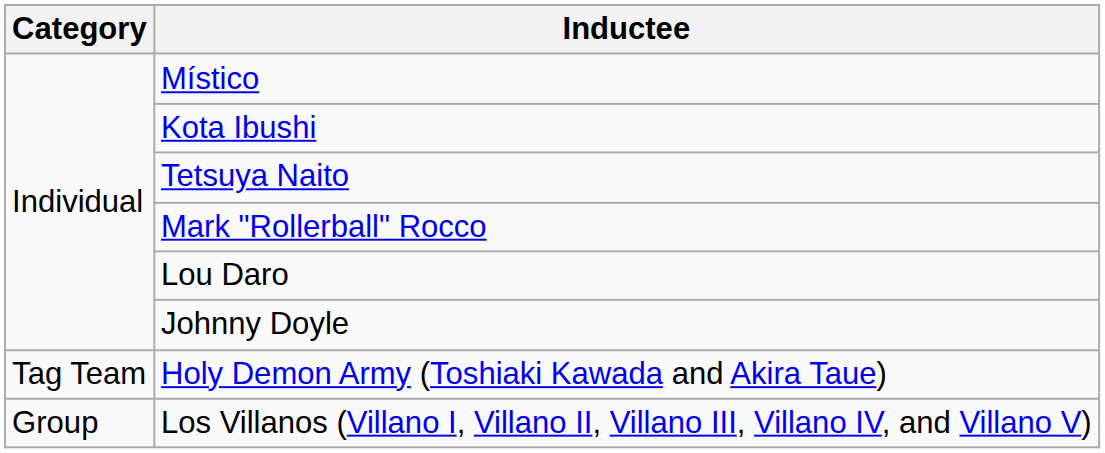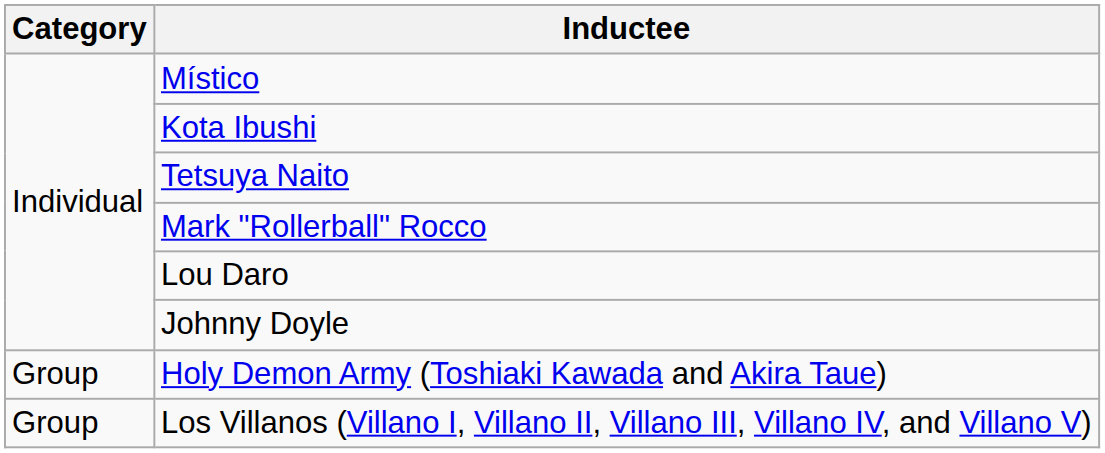 <table class="wikitable">
 <tr>
 <th>Category</th>
 <th>Inductee</th>
 </tr>
 <tr>
 <td rowspan=6>Individual</td>
 <td><a href='#'>Místico</a></td>
 </tr>
 <tr>
 <td><a href='#'>Kota Ibushi</a></td>
 </tr>
 <tr>
 <td><a href='#'>Tetsuya Naito</a></td>
 </tr>
 <tr>
 <td><a href='#'>Mark "Rollerball" Rocco</a></td>
 </tr>
 <tr>
 <td>Lou Daro</td>
 </tr>
 <tr>
 <td>Johnny Doyle</td>
 </tr>
 <tr>
-<td>Tag Team</td>
+<td>Group</td>
 <td><a href='#'>Holy Demon Army</a> (<a href='#'>Toshiaki Kawada</a> and <a href='#'>Akira Taue</a>)</td>
 </tr>
 <tr>
 <td>Group</td>
 <td>Los Villanos (<a href='#'>Villano I</a>, <a href='#'>Villano II</a>, <a href='#'>Villano III</a>, <a href='#'>Villano IV</a>, and <a href='#'>Villano V</a>)</td>
 </tr>
 </table>
